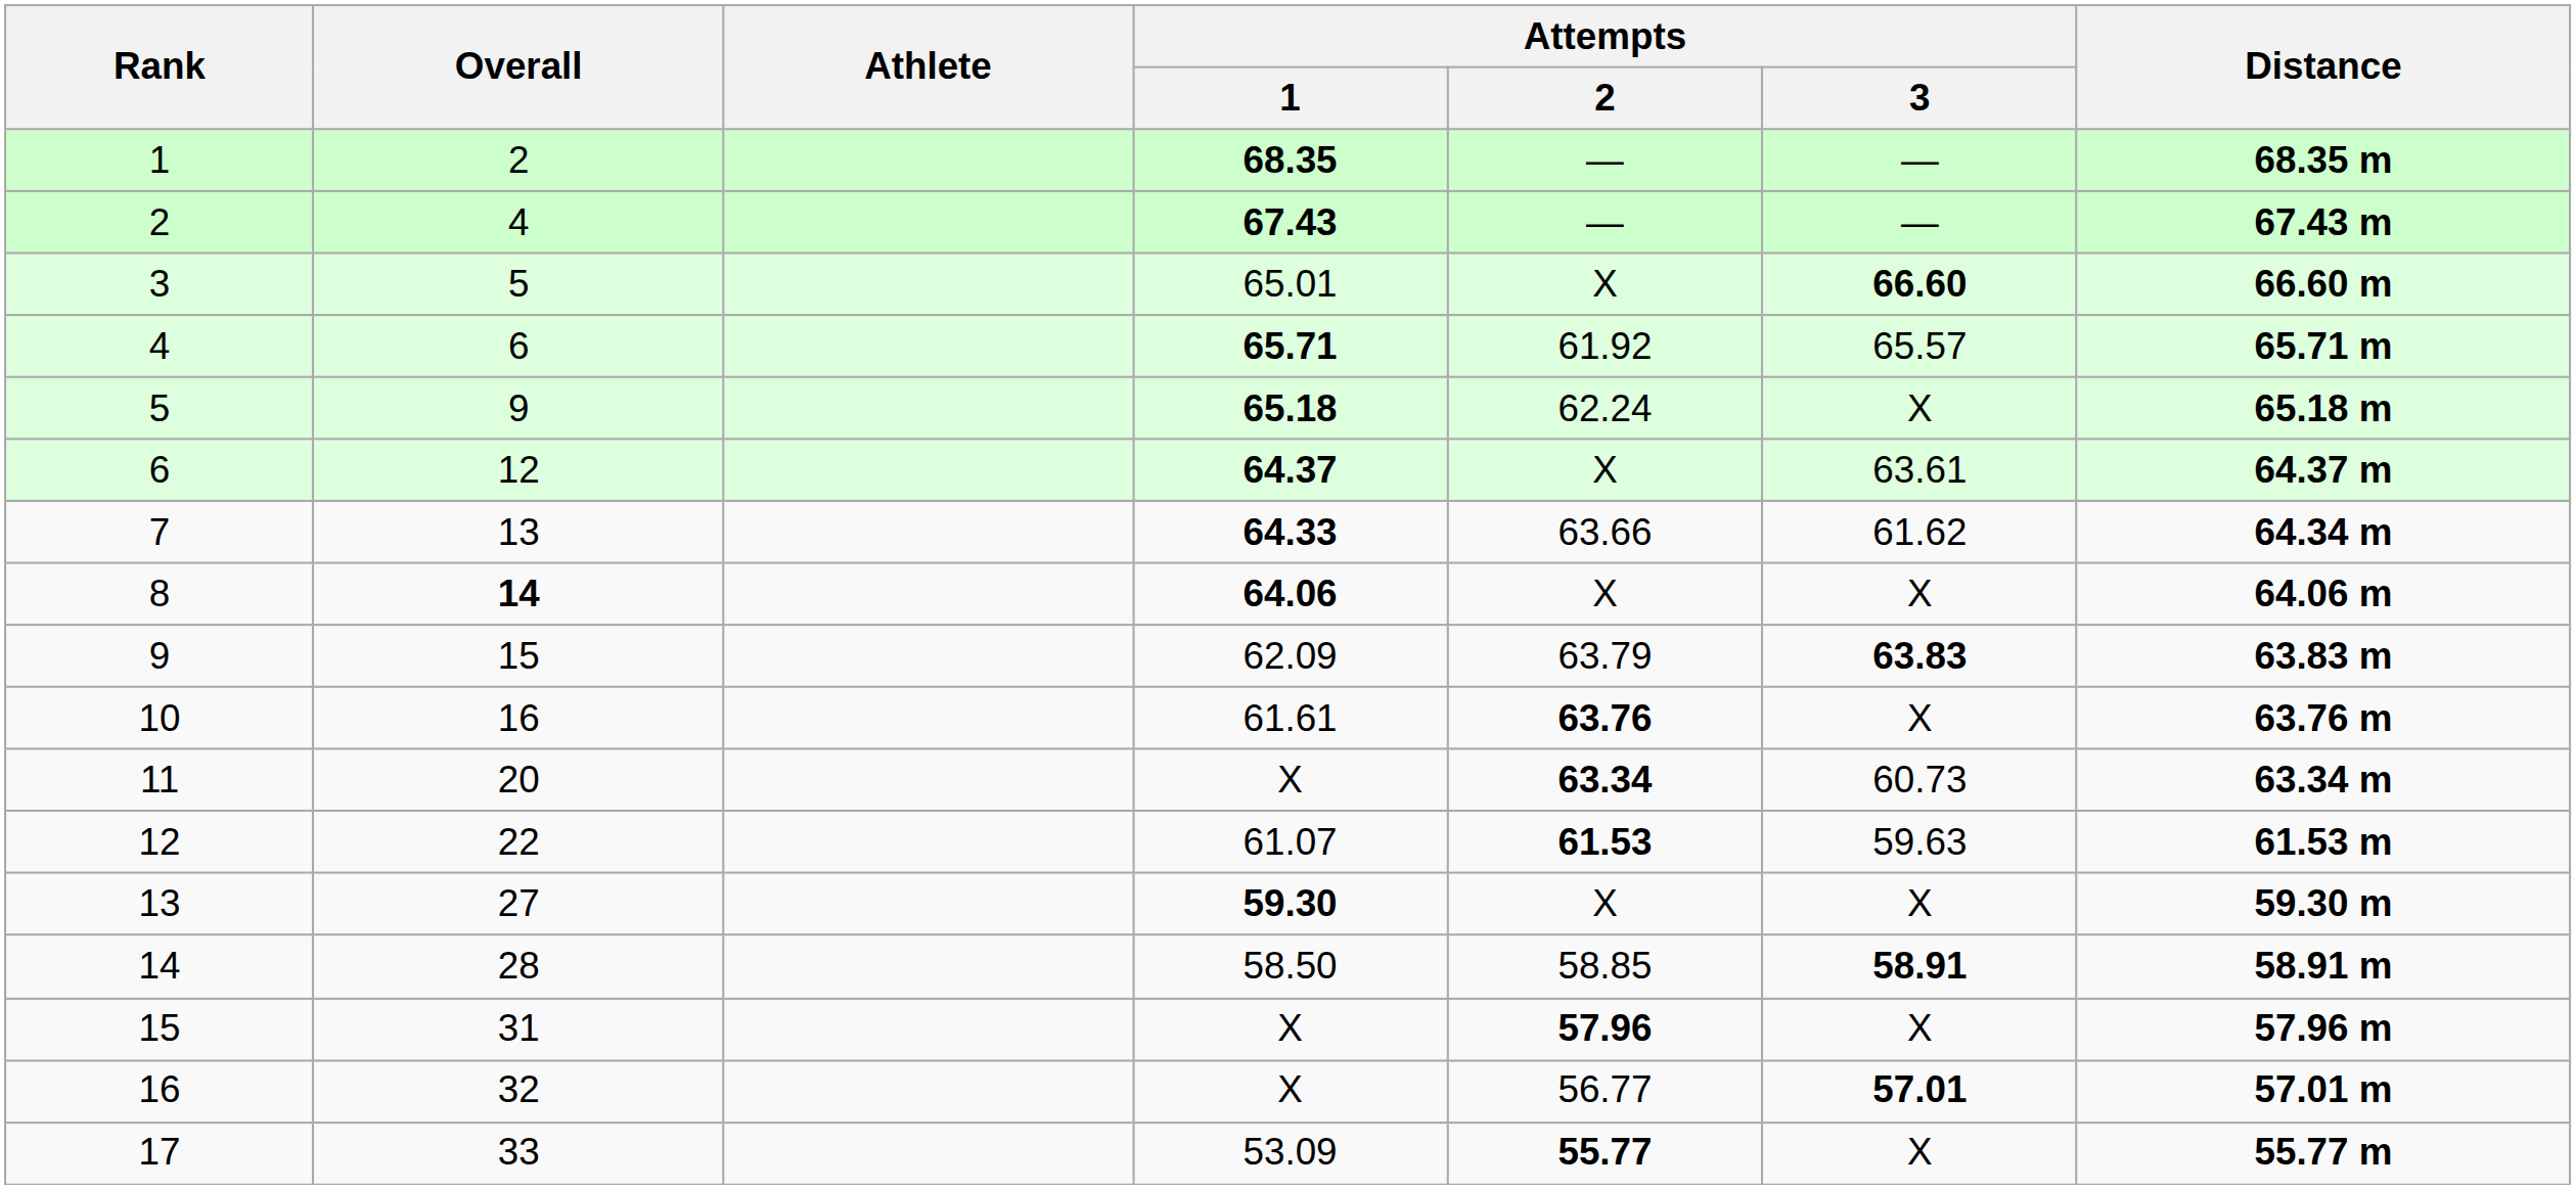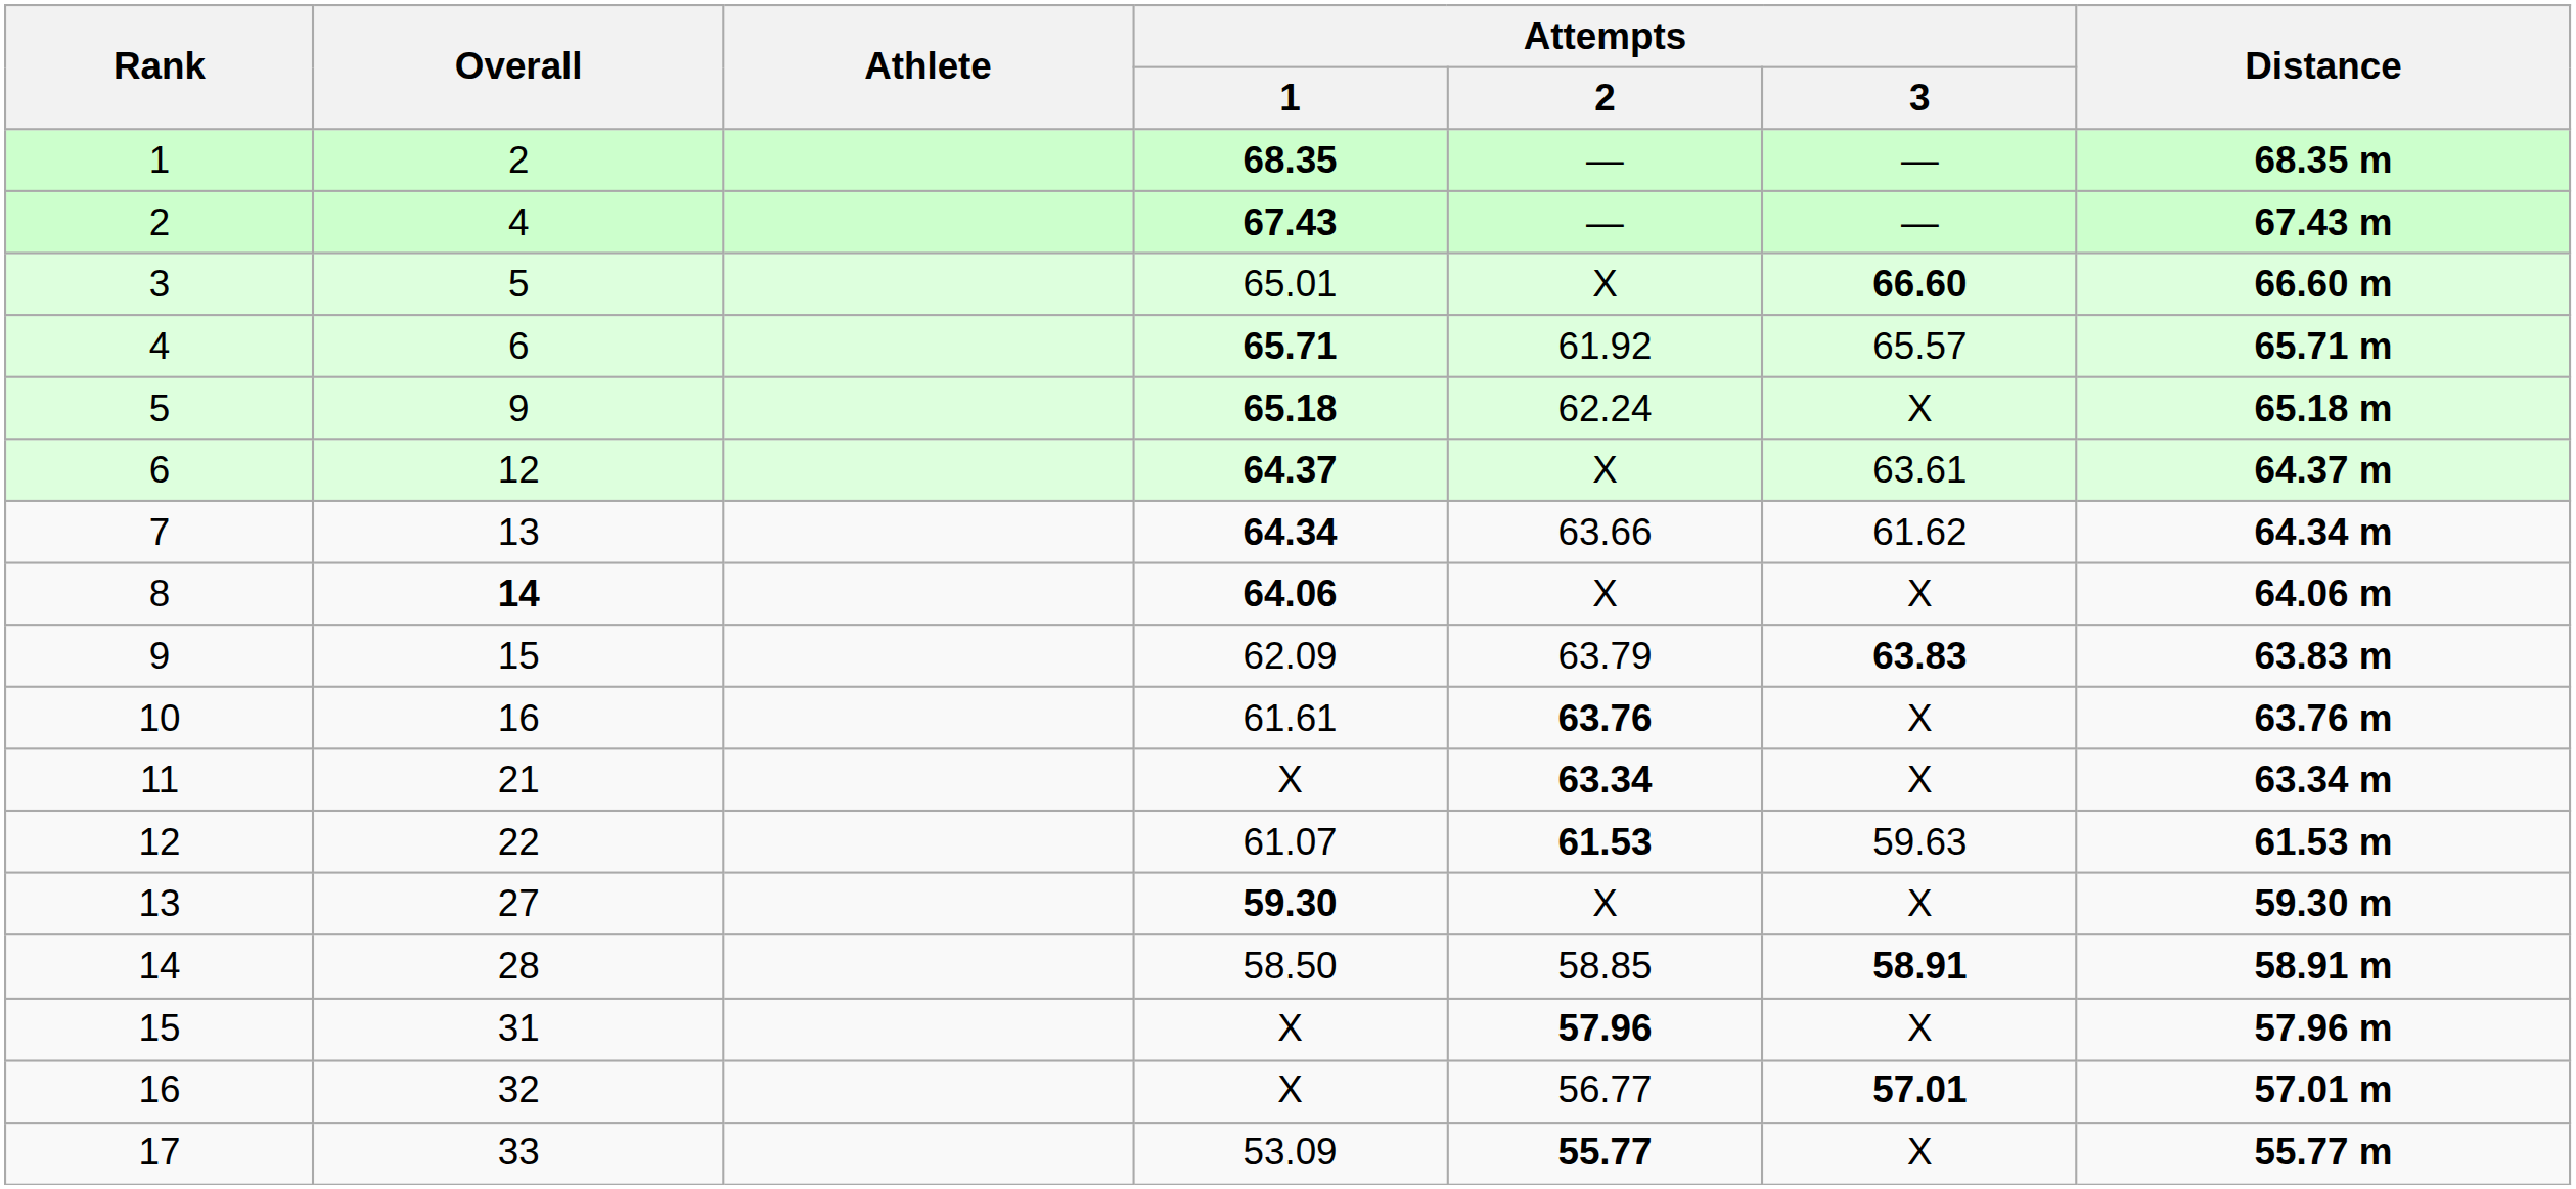 <table class="wikitable" style=" text-align:center; font-size:110%;" width="95%">
 <tr>
 <th rowspan="2">Rank</th>
 <th rowspan="2">Overall</th>
 <th rowspan="2">Athlete</th>
 <th colspan="3">Attempts</th>
 <th rowspan="2">Distance</th>
 </tr>
 <tr>
 <th>1</th>
 <th>2</th>
 <th>3</th>
 </tr>
 <tr style="background:#ccffcc;">
 <td>1</td>
 <td>2</td>
 <td align=left></td>
 <td><strong>68.35</strong></td>
 <td>—</td>
 <td>—</td>
 <td><strong>68.35 m </strong></td>
 </tr>
 <tr style="background:#ccffcc;">
 <td>2</td>
 <td>4</td>
 <td align=left></td>
 <td><strong>67.43</strong></td>
 <td>—</td>
 <td>—</td>
 <td><strong>67.43 m  </strong></td>
 </tr>
 <tr style="background:#ddffdd;">
 <td>3</td>
 <td>5</td>
 <td align=left></td>
 <td>65.01</td>
 <td>X</td>
 <td><strong>66.60</strong></td>
 <td><strong>66.60 m </strong></td>
 </tr>
 <tr style="background:#ddffdd;">
 <td>4</td>
 <td>6</td>
 <td align=left></td>
 <td><strong>65.71</strong></td>
 <td>61.92</td>
 <td>65.57</td>
 <td><strong>65.71 m </strong></td>
 </tr>
 <tr style="background:#ddffdd;">
 <td>5</td>
 <td>9</td>
 <td align=left></td>
 <td><strong>65.18</strong></td>
 <td>62.24</td>
 <td>X</td>
 <td><strong>65.18 m </strong></td>
 </tr>
 <tr style="background:#ddffdd;">
 <td>6</td>
 <td>12</td>
 <td align=left></td>
 <td><strong>64.37</strong></td>
 <td>X</td>
 <td>63.61</td>
 <td><strong>64.37 m </strong></td>
 </tr>
 <tr>
 <td>7</td>
 <td>13</td>
 <td align=left></td>
-<td><strong>64.33</strong></td>
+<td><strong>64.34</strong></td>
 <td>63.66</td>
 <td>61.62</td>
 <td><strong>64.34 m </strong></td>
 </tr>
 <tr>
 <td>8</td>
 <td><strong>14</strong></td>
 <td align=left></td>
 <td><strong>64.06</strong></td>
 <td>X</td>
 <td>X</td>
 <td><strong>64.06 m </strong></td>
 </tr>
 <tr>
 <td>9</td>
 <td>15</td>
 <td align=left></td>
 <td>62.09</td>
 <td>63.79</td>
 <td><strong>63.83</strong></td>
 <td><strong>63.83 m </strong></td>
 </tr>
 <tr>
 <td>10</td>
 <td>16</td>
 <td align=left></td>
 <td>61.61</td>
 <td><strong>63.76</strong></td>
 <td>X</td>
 <td><strong>63.76 m </strong></td>
 </tr>
 <tr>
 <td>11</td>
-<td>20</td>
+<td>21</td>
 <td align=left></td>
 <td>X</td>
 <td><strong>63.34</strong></td>
-<td>60.73</td>
+<td>X</td>
 <td><strong>63.34 m </strong></td>
 </tr>
 <tr>
 <td>12</td>
 <td>22</td>
 <td align=left></td>
 <td>61.07</td>
 <td><strong>61.53</strong></td>
 <td>59.63</td>
 <td><strong>61.53 m </strong></td>
 </tr>
 <tr>
 <td>13</td>
 <td>27</td>
 <td align=left></td>
 <td><strong>59.30</strong></td>
 <td>X</td>
 <td>X</td>
 <td><strong>59.30 m </strong></td>
 </tr>
 <tr>
 <td>14</td>
 <td>28</td>
 <td align=left></td>
 <td>58.50</td>
 <td>58.85</td>
 <td><strong>58.91</strong></td>
 <td><strong>58.91 m </strong></td>
 </tr>
 <tr>
 <td>15</td>
 <td>31</td>
 <td align=left></td>
 <td>X</td>
 <td><strong>57.96</strong></td>
 <td>X</td>
 <td><strong>57.96 m </strong></td>
 </tr>
 <tr>
 <td>16</td>
 <td>32</td>
 <td align=left></td>
 <td>X</td>
 <td>56.77</td>
 <td><strong>57.01</strong></td>
 <td><strong>57.01 m </strong></td>
 </tr>
 <tr>
 <td>17</td>
 <td>33</td>
 <td align=left></td>
 <td>53.09</td>
 <td><strong>55.77</strong></td>
 <td>X</td>
 <td><strong>55.77 m </strong></td>
 </tr>
 </table>
